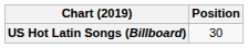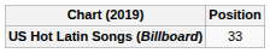 <table class="wikitable plainrowheaders" style="text-align:center">
 <tr>
 <th scope="col">Chart (2019)</th>
 <th scope="col">Position</th>
 </tr>
 <tr>
 <th scope="row">US Hot Latin Songs (<em>Billboard</em>)</th>
-<td>30</td>
+<td>33</td>
 </tr>
 </table>
